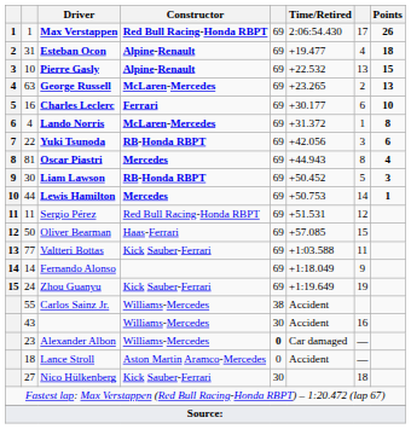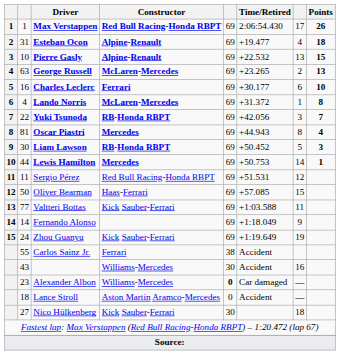 <table class="wikitable sortable" style="font-size: 85%;">
 <tr>
 <th scope="col"></th>
 <th scope="col"></th>
 <th scope="col">Driver</th>
 <th scope="col">Constructor</th>
 <th scope="col" class="unsortable"></th>
 <th scope="col" class="unsortable">Time/Retired</th>
 <th scope="col"></th>
 <th scope="col">Points</th>
 </tr>
 <tr>
 <th>1</th>
 <td align="center">1</td>
 <td data-sort-value="ver"><strong> <a href='#'>Max Verstappen</a></strong></td>
 <td><strong><a href='#'>Red Bull Racing</a>-<a href='#'>Honda RBPT</a></strong></td>
 <td align="center">69</td>
 <td>2:06:54.430</td>
 <td align="center">17</td>
 <td align="center"><strong>26</strong></td>
 </tr>
 <tr>
 <th>2</th>
 <td align="center">31</td>
 <td data-sort-value="oco"><strong> <a href='#'>Esteban Ocon</a></strong></td>
 <td><strong><a href='#'>Alpine</a>-<a href='#'>Renault</a></strong></td>
 <td align="center">69</td>
 <td>+19.477</td>
 <td align="center">4</td>
 <td align="center"><strong>18</strong></td>
 </tr>
 <tr>
 <th>3</th>
 <td align="center">10</td>
 <td data-sort-value="gas"><strong> <a href='#'>Pierre Gasly</a></strong></td>
 <td><strong><a href='#'>Alpine</a>-<a href='#'>Renault</a></strong></td>
 <td align="center">69</td>
 <td>+22.532</td>
 <td align="center">13</td>
 <td align="center"><strong>15</strong></td>
 </tr>
 <tr>
 <th>4</th>
 <td align="center">63</td>
 <td data-sort-value="rus"> <strong><a href='#'>George Russell</a></strong></td>
 <td><strong><a href='#'>McLaren</a>-<a href='#'>Mercedes</a></strong></td>
 <td align="center">69</td>
 <td>+23.265</td>
 <td align="center">2</td>
 <td align="center"><strong>13</strong></td>
 </tr>
 <tr>
 <th>5</th>
 <td align="center">16</td>
 <td data-sort-value="lec"> <strong><a href='#'>Charles Leclerc</a></strong></td>
 <td><strong><a href='#'>Ferrari</a></strong></td>
 <td align="center">69</td>
 <td>+30.177</td>
 <td align="center">6</td>
 <td align="center"><strong>10</strong></td>
 </tr>
 <tr>
 <th>6</th>
 <td align="center">4</td>
 <td data-sort-value="nor"> <strong><a href='#'>Lando Norris</a></strong></td>
 <td><strong><a href='#'>McLaren</a>-<a href='#'>Mercedes</a></strong></td>
 <td align="center">69</td>
 <td>+31.372</td>
 <td align="center">1</td>
 <td align="center"><strong>8</strong></td>
 </tr>
 <tr>
 <th>7</th>
 <td align="center">22</td>
 <td data-sort-value="tsu"><strong> <a href='#'>Yuki Tsunoda</a></strong></td>
 <td><strong><a href='#'>RB</a>-<a href='#'>Honda RBPT</a></strong></td>
 <td align="center">69</td>
 <td>+42.056</td>
 <td align="center">3</td>
-<td align="center"><strong>6</strong></td>
+<td align="center"><strong>7</strong></td>
 </tr>
 <tr>
 <th>8</th>
 <td align="center">81</td>
 <td data-sort-value="pia"><strong> <a href='#'>Oscar Piastri</a></strong></td>
 <td><a href='#'><strong>Mercedes</strong></a></td>
 <td align="center">69</td>
 <td>+44.943</td>
 <td align="center">8</td>
 <td align="center"><strong>4</strong></td>
 </tr>
 <tr>
 <th>9</th>
 <td align="center">30</td>
 <td data-sort-value="law"><strong> <a href='#'>Liam Lawson</a></strong></td>
 <td><strong><a href='#'>RB</a>-<a href='#'>Honda RBPT</a></strong></td>
 <td align="center">69</td>
 <td>+50.452</td>
 <td align="center">5</td>
 <td align="center"><strong>3</strong></td>
 </tr>
 <tr>
 <th>10</th>
 <td align="center">44</td>
 <td data-sort-value="ham"><strong> <a href='#'>Lewis Hamilton</a></strong></td>
 <td><a href='#'><strong>Mercedes</strong></a></td>
 <td align="center">69</td>
 <td>+50.753</td>
 <td align="center">14</td>
 <td align="center"><strong>1</strong></td>
 </tr>
 <tr>
 <th>11</th>
 <td align="center">11</td>
 <td data-sort-value="per"> <a href='#'>Sergio Pérez</a></td>
 <td><a href='#'>Red Bull Racing</a>-<a href='#'>Honda RBPT</a></td>
 <td align="center">69</td>
 <td>+51.531</td>
 <td align="center">12</td>
 <td></td>
 </tr>
 <tr>
 <th>12</th>
 <td align="center">50</td>
 <td data-sort-value="bea"> <a href='#'>Oliver Bearman</a></td>
 <td><a href='#'>Haas</a>-<a href='#'>Ferrari</a></td>
 <td align="center">69</td>
 <td>+57.085</td>
 <td align="center">15</td>
 <td></td>
 </tr>
 <tr>
 <th>13</th>
 <td align="center">77</td>
 <td data-sort-value="bot"> <a href='#'>Valtteri Bottas</a></td>
 <td><a href='#'>Kick</a> <a href='#'>Sauber</a>-<a href='#'>Ferrari</a></td>
 <td align="center">69</td>
 <td>+1:03.588</td>
 <td align="center">11</td>
 <td></td>
 </tr>
 <tr>
 <th>14</th>
 <td align="center">14</td>
 <td data-sort-value="alo"> <a href='#'>Fernando Alonso</a></td>
 <td></td>
 <td align="center">69</td>
 <td>+1:18.049</td>
 <td align="center">9</td>
 <td></td>
 </tr>
 <tr>
 <th>15</th>
 <td align="center">24</td>
 <td data-sort-value="zho"> <a href='#'>Zhou Guanyu</a></td>
 <td><a href='#'>Kick</a> <a href='#'>Sauber</a>-<a href='#'>Ferrari</a></td>
 <td align="center">69</td>
 <td>+1:19.649</td>
 <td align="center">19</td>
 <td></td>
 </tr>
 <tr>
 <th data-sort-value="16"></th>
 <td align="center">55</td>
 <td data-sort-value="sai"> <a href='#'>Carlos Sainz Jr.</a></td>
-<td><a href='#'>Williams</a>-<a href='#'>Mercedes</a></td>
+<td><a href='#'>Ferrari</a></td>
 <td align="center">38</td>
 <td>Accident</td>
 <td data-sort-value="20" align="center"></td>
 <td></td>
 </tr>
 <tr>
 <th data-sort-value="17"></th>
 <td align="center">43</td>
 <td data-sort-value="col"></td>
 <td><a href='#'>Williams</a>-<a href='#'>Mercedes</a></td>
 <td align="center">30</td>
 <td>Accident</td>
 <td align="center">16</td>
 <td></td>
 </tr>
 <tr>
 <th data-sort-value="18"></th>
 <td align=center>23</td>
 <td data-sort-value="alb"> <a href='#'>Alexander Albon</a></td>
 <td><a href='#'>Williams</a>-<a href='#'>Mercedes</a></td>
 <td align=center><strong>0</strong></td>
 <td>Car damaged</td>
 <td data-sort-value="21" align=center>—</td>
 <td></td>
 </tr>
 <tr>
 <th data-sort-value="19"></th>
 <td align="center">18</td>
 <td data-sort-value="str"> <a href='#'>Lance Stroll</a></td>
 <td><a href='#'>Aston Martin</a> <a href='#'>Aramco</a>-<a href='#'>Mercedes</a></td>
 <td align=center>0</td>
 <td>Accident</td>
 <td data-sort-value="22" align="center">—</td>
 <td></td>
 </tr>
 <tr>
 <th data-sort-value="20"></th>
 <td align="center">27</td>
 <td data-sort-value="hul"> <a href='#'>Nico Hülkenberg</a></td>
 <td><a href='#'>Kick</a> <a href='#'>Sauber</a>-<a href='#'>Ferrari</a></td>
 <td align=center>30</td>
 <td></td>
 <td align="center">18</td>
 <td></td>
 </tr>
 <tr class="sortbottom">
 <td colspan="8" align="center"><em><a href='#'>Fastest lap</a>:</em>  <em><a href='#'>Max Verstappen</a> (<a href='#'>Red Bull Racing</a>-<a href='#'>Honda RBPT</a>) – 1:20.472 (lap 67)</em></td>
 </tr>
 <tr>
 </tr>
 <tr class="sortbottom">
 <td colspan="8" style="background-color:#eaecf0;text-align:center"><strong>Source:</strong></td>
 </tr>
 </table>
